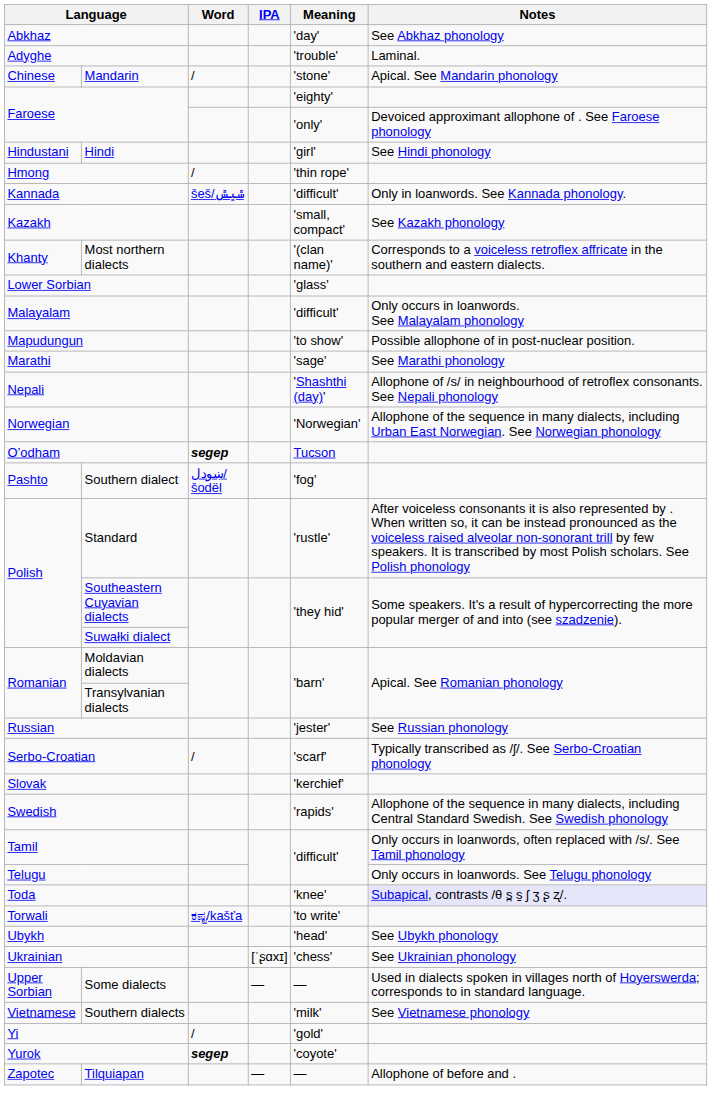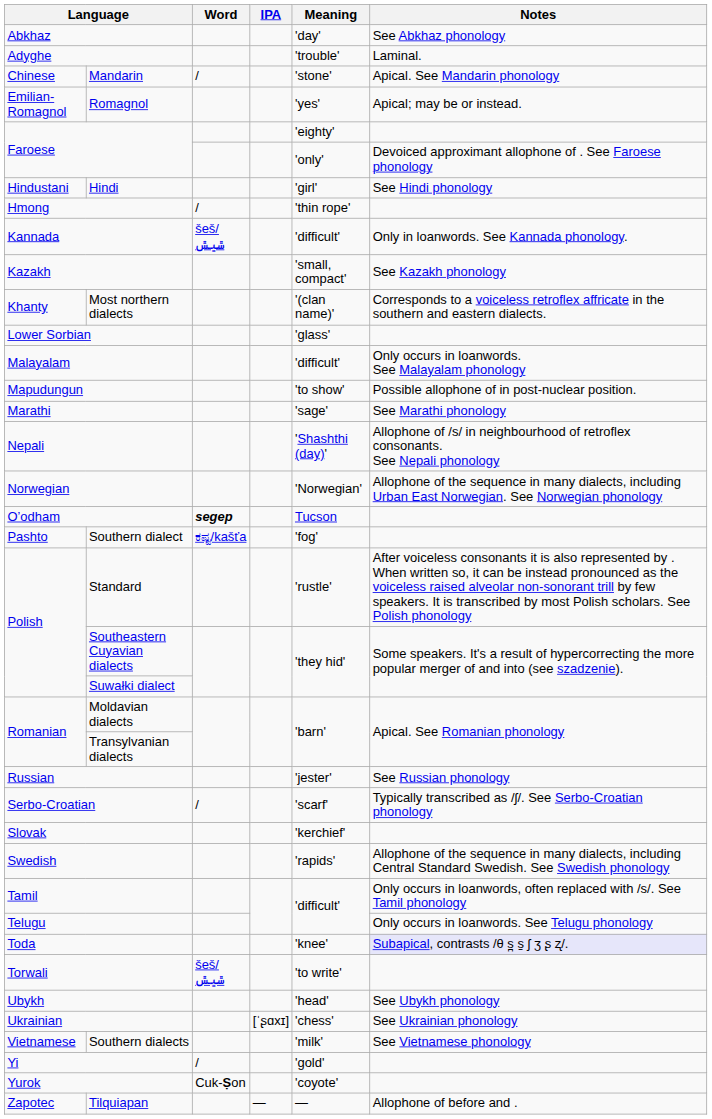 <table class="wikitable" style="clear: both;">
 <tr>
 <th colspan="2">Language</th>
 <th>Word</th>
 <th><a href='#'>IPA</a></th>
 <th>Meaning</th>
 <th>Notes</th>
 </tr>
 <tr>
 <td colspan="2"><a href='#'>Abkhaz</a></td>
 <td></td>
 <td></td>
 <td>'day'</td>
 <td>See <a href='#'>Abkhaz phonology</a></td>
 </tr>
 <tr>
 <td colspan="2"><a href='#'>Adyghe</a></td>
 <td></td>
 <td></td>
 <td>'trouble'</td>
 <td>Laminal.</td>
 </tr>
 <tr>
 <td><a href='#'>Chinese</a></td>
 <td><a href='#'>Mandarin</a></td>
 <td>/</td>
 <td></td>
 <td>'stone'</td>
 <td>Apical. See <a href='#'>Mandarin phonology</a></td>
+</tr>
+<tr>
+<td><a href='#'>Emilian-Romagnol</a></td>
+<td><a href='#'>Romagnol</a></td>
+<td></td>
+<td></td>
+<td>'yes'</td>
+<td>Apical; may be  or  instead.</td>
 </tr>
 <tr>
 <td colspan="2" rowspan="2"><a href='#'>Faroese</a></td>
 <td></td>
 <td></td>
 <td>'eighty'</td>
 <td></td>
 </tr>
 <tr>
 <td></td>
 <td></td>
 <td>'only'</td>
 <td>Devoiced approximant allophone of . See <a href='#'>Faroese phonology</a></td>
 </tr>
 <tr>
 <td><a href='#'>Hindustani</a></td>
 <td><a href='#'>Hindi</a></td>
 <td></td>
 <td></td>
 <td>'girl'</td>
 <td>See <a href='#'>Hindi phonology</a></td>
 </tr>
 <tr>
 <td colspan=2><a href='#'>Hmong</a></td>
 <td> / </td>
 <td></td>
 <td>'thin rope'</td>
 </tr>
 <tr>
 <td colspan="2"><a href='#'>Kannada</a></td>
 <td><a href='#'>šeš/ݜیݜ</a></td>
 <td></td>
 <td>'difficult'</td>
 <td>Only in loanwords. See <a href='#'>Kannada phonology</a>.</td>
 </tr>
 <tr>
 <td colspan="2"><a href='#'>Kazakh</a></td>
 <td></td>
 <td></td>
 <td>'small, compact'</td>
 <td>See <a href='#'>Kazakh phonology</a></td>
 </tr>
 <tr>
 <td><a href='#'>Khanty</a></td>
 <td>Most northern dialects</td>
 <td></td>
 <td></td>
 <td>'(clan name)'</td>
 <td>Corresponds to a <a href='#'>voiceless retroflex affricate</a>  in the southern and eastern dialects.</td>
 </tr>
 <tr>
 <td colspan="2"><a href='#'>Lower Sorbian</a></td>
 <td></td>
 <td></td>
 <td>'glass'</td>
 <td></td>
 </tr>
 <tr>
 <td colspan="2"><a href='#'>Malayalam</a></td>
 <td></td>
 <td></td>
 <td>'difficult'</td>
 <td>Only occurs in loanwords.<br>See <a href='#'>Malayalam phonology</a></td>
 </tr>
 <tr>
 <td colspan="2"><a href='#'>Mapudungun</a></td>
 <td></td>
 <td></td>
 <td>'to show'</td>
 <td>Possible allophone of  in post-nuclear position.</td>
 </tr>
 <tr>
 <td colspan="2"><a href='#'>Marathi</a></td>
 <td></td>
 <td></td>
 <td>'sage'</td>
 <td>See <a href='#'>Marathi phonology</a></td>
 </tr>
 <tr>
 <td colspan="2"><a href='#'>Nepali</a></td>
 <td></td>
 <td></td>
 <td>'<a href='#'>Shashthi (day)</a>'</td>
 <td>Allophone of /s/ in neighbourhood of retroflex consonants.<br>See <a href='#'>Nepali phonology</a></td>
 </tr>
 <tr>
 <td colspan="2"><a href='#'>Norwegian</a></td>
 <td></td>
 <td></td>
 <td>'Norwegian'</td>
 <td>Allophone of the sequence  in many dialects, including <a href='#'>Urban East Norwegian</a>. See <a href='#'>Norwegian phonology</a></td>
 </tr>
 <tr>
 <td colspan="2"><a href='#'>Oʼodham</a></td>
 <td><strong><em>s<strong>egep<em></td>
 <td></td>
 <td><a href='#'>Tucson</a></td>
 <td></td>
 </tr>
 <tr>
 <td><a href='#'>Pashto</a></td>
 <td>Southern dialect</td>
-<td><a href='#'><span>ښودل</span>/šodël</a></td>
+<td><a href='#'>ಕಷ್ಟ/kašťa</a></td>
 <td></td>
 <td>'fog'</td>
 <td></td>
 </tr>
 <tr>
 <td rowspan="3"><a href='#'>Polish</a></td>
 <td>Standard</td>
 <td></td>
 <td></td>
 <td>'rustle'</td>
 <td>After voiceless consonants it is also represented by . When written so, it can be instead pronounced as the <a href='#'>voiceless raised alveolar non-sonorant trill</a> by few speakers. It is transcribed  by most Polish scholars. See <a href='#'>Polish phonology</a></td>
 </tr>
 <tr>
 <td><a href='#'>Southeastern Cuyavian dialects</a></td>
 <td rowspan="2"></td>
 <td rowspan="2"></td>
 <td rowspan="2">'they hid'</td>
 <td rowspan="2">Some speakers. It's a result of hypercorrecting the more popular merger of  and  into  (see <a href='#'>szadzenie</a>).</td>
 </tr>
 <tr>
 <td><a href='#'>Suwałki dialect</a></td>
 </tr>
 <tr>
 <td rowspan="2"><a href='#'>Romanian</a></td>
 <td>Moldavian dialects</td>
 <td rowspan="2"></td>
 <td rowspan="2"></td>
 <td rowspan="2">'barn'</td>
 <td rowspan="2">Apical. See <a href='#'>Romanian phonology</a></td>
 </tr>
 <tr>
 <td>Transylvanian dialects</td>
 </tr>
 <tr>
 <td colspan="2"><a href='#'>Russian</a></td>
 <td></td>
 <td></td>
 <td>'jester'</td>
 <td>See <a href='#'>Russian phonology</a></td>
 </tr>
 <tr>
 <td colspan="2"><a href='#'>Serbo-Croatian</a></td>
 <td> / </td>
 <td></td>
 <td>'scarf'</td>
 <td>Typically transcribed as /ʃ/. See <a href='#'>Serbo-Croatian phonology</a></td>
 </tr>
 <tr>
 <td colspan="2"><a href='#'>Slovak</a></td>
 <td></td>
 <td></td>
 <td>'kerchief'</td>
 <td></td>
 </tr>
 <tr>
 <td colspan="2"><a href='#'>Swedish</a></td>
 <td></td>
 <td></td>
 <td>'rapids'</td>
 <td>Allophone of the sequence  in many dialects, including Central Standard Swedish. See <a href='#'>Swedish phonology</a></td>
 </tr>
 <tr>
 <td colspan="2"><a href='#'>Tamil</a></td>
 <td></td>
 <td rowspan="2"></td>
 <td rowspan="2">'difficult'</td>
 <td>Only occurs in loanwords, often replaced with /s/. See <a href='#'>Tamil phonology</a></td>
 </tr>
 <tr>
 <td colspan="2"><a href='#'>Telugu</a></td>
 <td></td>
 <td>Only occurs in loanwords. See <a href='#'>Telugu phonology</a></td>
 </tr>
 <tr>
 <td colspan="2"><a href='#'>Toda</a></td>
 <td></td>
 <td></td>
 <td>'knee'</td>
 <td style="background: lavender;"><a href='#'>Subapical</a>, contrasts /θ s̪ s̠ ʃ ʒ ʂ ʐ/.</td>
 </tr>
 <tr>
 <td colspan="2"><a href='#'>Torwali</a></td>
-<td><a href='#'>ಕಷ್ಟ/kašťa</a></td>
+<td><a href='#'>šeš/ݜیݜ</a></td>
 <td></td>
 <td>'to write'</td>
 <td></td>
 </tr>
 <tr>
 <td colspan="2"><a href='#'>Ubykh</a></td>
 <td></td>
 <td></td>
 <td>'head'</td>
 <td>See <a href='#'>Ubykh phonology</a></td>
 </tr>
 <tr>
 <td colspan="2"><a href='#'>Ukrainian</a></td>
 <td></td>
 <td>[ˈʂɑxɪ]</td>
 <td>'chess'</td>
 <td>See <a href='#'>Ukrainian phonology</a></td>
 </tr>
 <tr>
-<td><a href='#'>Upper Sorbian</a></td>
-<td>Some dialects</td>
-<td></td>
-<td>—</td>
-<td>—</td>
-<td>Used in dialects spoken in villages north of <a href='#'>Hoyerswerda</a>; corresponds to  in standard language.</td>
-</tr>
-<tr>
 <td><a href='#'>Vietnamese</a></td>
 <td>Southern dialects</td>
 <td></td>
 <td></td>
 <td>'milk'</td>
 <td>See <a href='#'>Vietnamese phonology</a></td>
 </tr>
 <tr>
 <td colspan="2"><a href='#'>Yi</a></td>
 <td>/</td>
 <td></td>
 <td>'gold'</td>
 <td></td>
 </tr>
 <tr>
 <td colspan="2"><a href='#'>Yurok</a></td>
-<td><strong><em>s<strong>egep<em></td>
+<td>Cuk-<strong>Ṣ</strong>on</td>
 <td></td>
 <td>'coyote'</td>
 <td></td>
 </tr>
 <tr>
 <td><a href='#'>Zapotec</a></td>
 <td><a href='#'>Tilquiapan</a></td>
 <td></td>
 <td>—</td>
 <td>—</td>
 <td>Allophone of  before  and .</td>
 </tr>
 </table>
